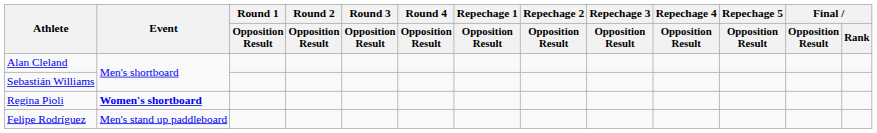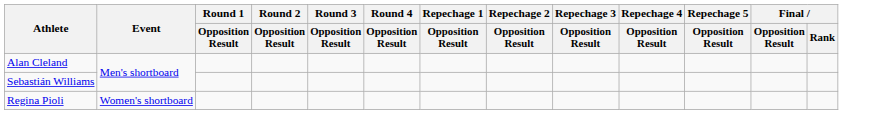 <table class=wikitable style=font-size:90%;text-align:center>
 <tr>
 <th rowspan=2>Athlete</th>
 <th rowspan=2>Event</th>
 <th>Round 1</th>
 <th>Round 2</th>
 <th>Round 3</th>
 <th>Round 4</th>
 <th>Repechage 1</th>
 <th>Repechage 2</th>
 <th>Repechage 3</th>
 <th>Repechage 4</th>
 <th>Repechage 5</th>
 <th colspan=2>Final / </th>
 </tr>
 <tr style=font-size:95%>
 <th>Opposition<br>Result</th>
 <th>Opposition<br>Result</th>
 <th>Opposition<br>Result</th>
 <th>Opposition<br>Result</th>
 <th>Opposition<br>Result</th>
 <th>Opposition<br>Result</th>
 <th>Opposition<br>Result</th>
 <th>Opposition<br>Result</th>
 <th>Opposition<br>Result</th>
 <th>Opposition<br>Result</th>
 <th>Rank</th>
 </tr>
 <tr>
 <td align=left><a href='#'>Alan Cleland</a></td>
 <td align=left rowspan=2><a href='#'>Men's shortboard</a></td>
 <td></td>
 <td></td>
 <td></td>
 <td></td>
 <td></td>
 <td></td>
 <td></td>
 <td></td>
 <td></td>
 <td></td>
 <td></td>
 </tr>
 <tr>
 <td align=left><a href='#'>Sebastián Williams</a></td>
 <td></td>
 <td></td>
 <td></td>
 <td></td>
 <td></td>
 <td></td>
 <td></td>
 <td></td>
 <td></td>
 <td></td>
 <td></td>
 </tr>
 <tr>
 <td align=left><a href='#'>Regina Pioli</a></td>
-<td align=left><strong><a href='#'>Women's shortboard</a></strong></td>
-<td></td>
-<td></td>
-<td></td>
-<td></td>
-<td></td>
-<td></td>
-<td></td>
-<td></td>
-<td></td>
-<td></td>
-<td></td>
-</tr>
-<tr>
-<td align=left><a href='#'>Felipe Rodríguez</a></td>
-<td align=left><a href='#'>Men's stand up paddleboard</a></td>
+<td align=left><a href='#'>Women's shortboard</a></td>
 <td></td>
 <td></td>
 <td></td>
 <td></td>
 <td></td>
 <td></td>
 <td></td>
 <td></td>
 <td></td>
 <td></td>
 <td></td>
 </tr>
 </table>
